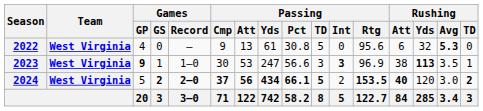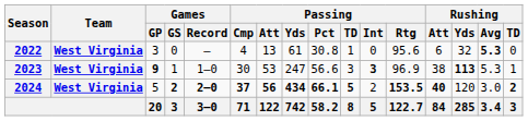 <table class="wikitable" style="text-align:center;">
 <tr>
 <th rowspan="2">Season</th>
 <th rowspan="2">Team</th>
 <th colspan="3">Games</th>
 <th colspan="7">Passing</th>
 <th colspan="4">Rushing</th>
 </tr>
 <tr>
 <th>GP</th>
 <th>GS</th>
 <th>Record</th>
 <th>Cmp</th>
 <th>Att</th>
 <th>Yds</th>
 <th>Pct</th>
 <th>TD</th>
 <th>Int</th>
 <th>Rtg</th>
 <th>Att</th>
 <th>Yds</th>
 <th>Avg</th>
 <th>TD</th>
 </tr>
 <tr>
 <th><a href='#'>2022</a></th>
 <th><a href='#'>West Virginia</a></th>
-<td>4</td>
+<td>3</td>
 <td>0</td>
 <td>—</td>
-<td>9</td>
+<td>4</td>
 <td>13</td>
 <td>61</td>
 <td>30.8</td>
-<td>5</td>
+<td>1</td>
 <td>0</td>
 <td>95.6</td>
 <td>6</td>
 <td>32</td>
 <td><strong>5.3</strong></td>
 <td>0</td>
 </tr>
 <tr>
 <th><a href='#'>2023</a></th>
 <th><a href='#'>West Virginia</a></th>
 <td><strong>9</strong></td>
 <td>1</td>
 <td>1–0</td>
 <td>30</td>
 <td>53</td>
 <td>247</td>
 <td>56.6</td>
 <td>3</td>
 <td><strong>3</strong></td>
 <td>96.9</td>
 <td>38</td>
 <td><strong>113</strong></td>
-<td>3.5</td>
+<td>5.3</td>
 <td>1</td>
 </tr>
 <tr>
 <th><a href='#'>2024</a></th>
 <th><a href='#'>West Virginia</a></th>
 <td>5</td>
 <td><strong>2</strong></td>
 <td><strong>2–0</strong></td>
 <td><strong>37</strong></td>
 <td><strong>56</strong></td>
 <td><strong>434</strong></td>
 <td><strong>66.1</strong></td>
 <td><strong>5</strong></td>
 <td>2</td>
 <td><strong>153.5</strong></td>
 <td><strong>40</strong></td>
 <td>120</td>
 <td>3.0</td>
 <td><strong>2</strong></td>
 </tr>
 <tr>
 <th colspan="2"></th>
 <th>20</th>
 <th>3</th>
 <th>3–0</th>
 <th>71</th>
 <th>122</th>
 <th>742</th>
 <th>58.2</th>
 <th>8</th>
 <th>5</th>
 <th>122.7</th>
 <th>84</th>
 <th>285</th>
 <th>3.4</th>
 <th>3</th>
 </tr>
 </table>
